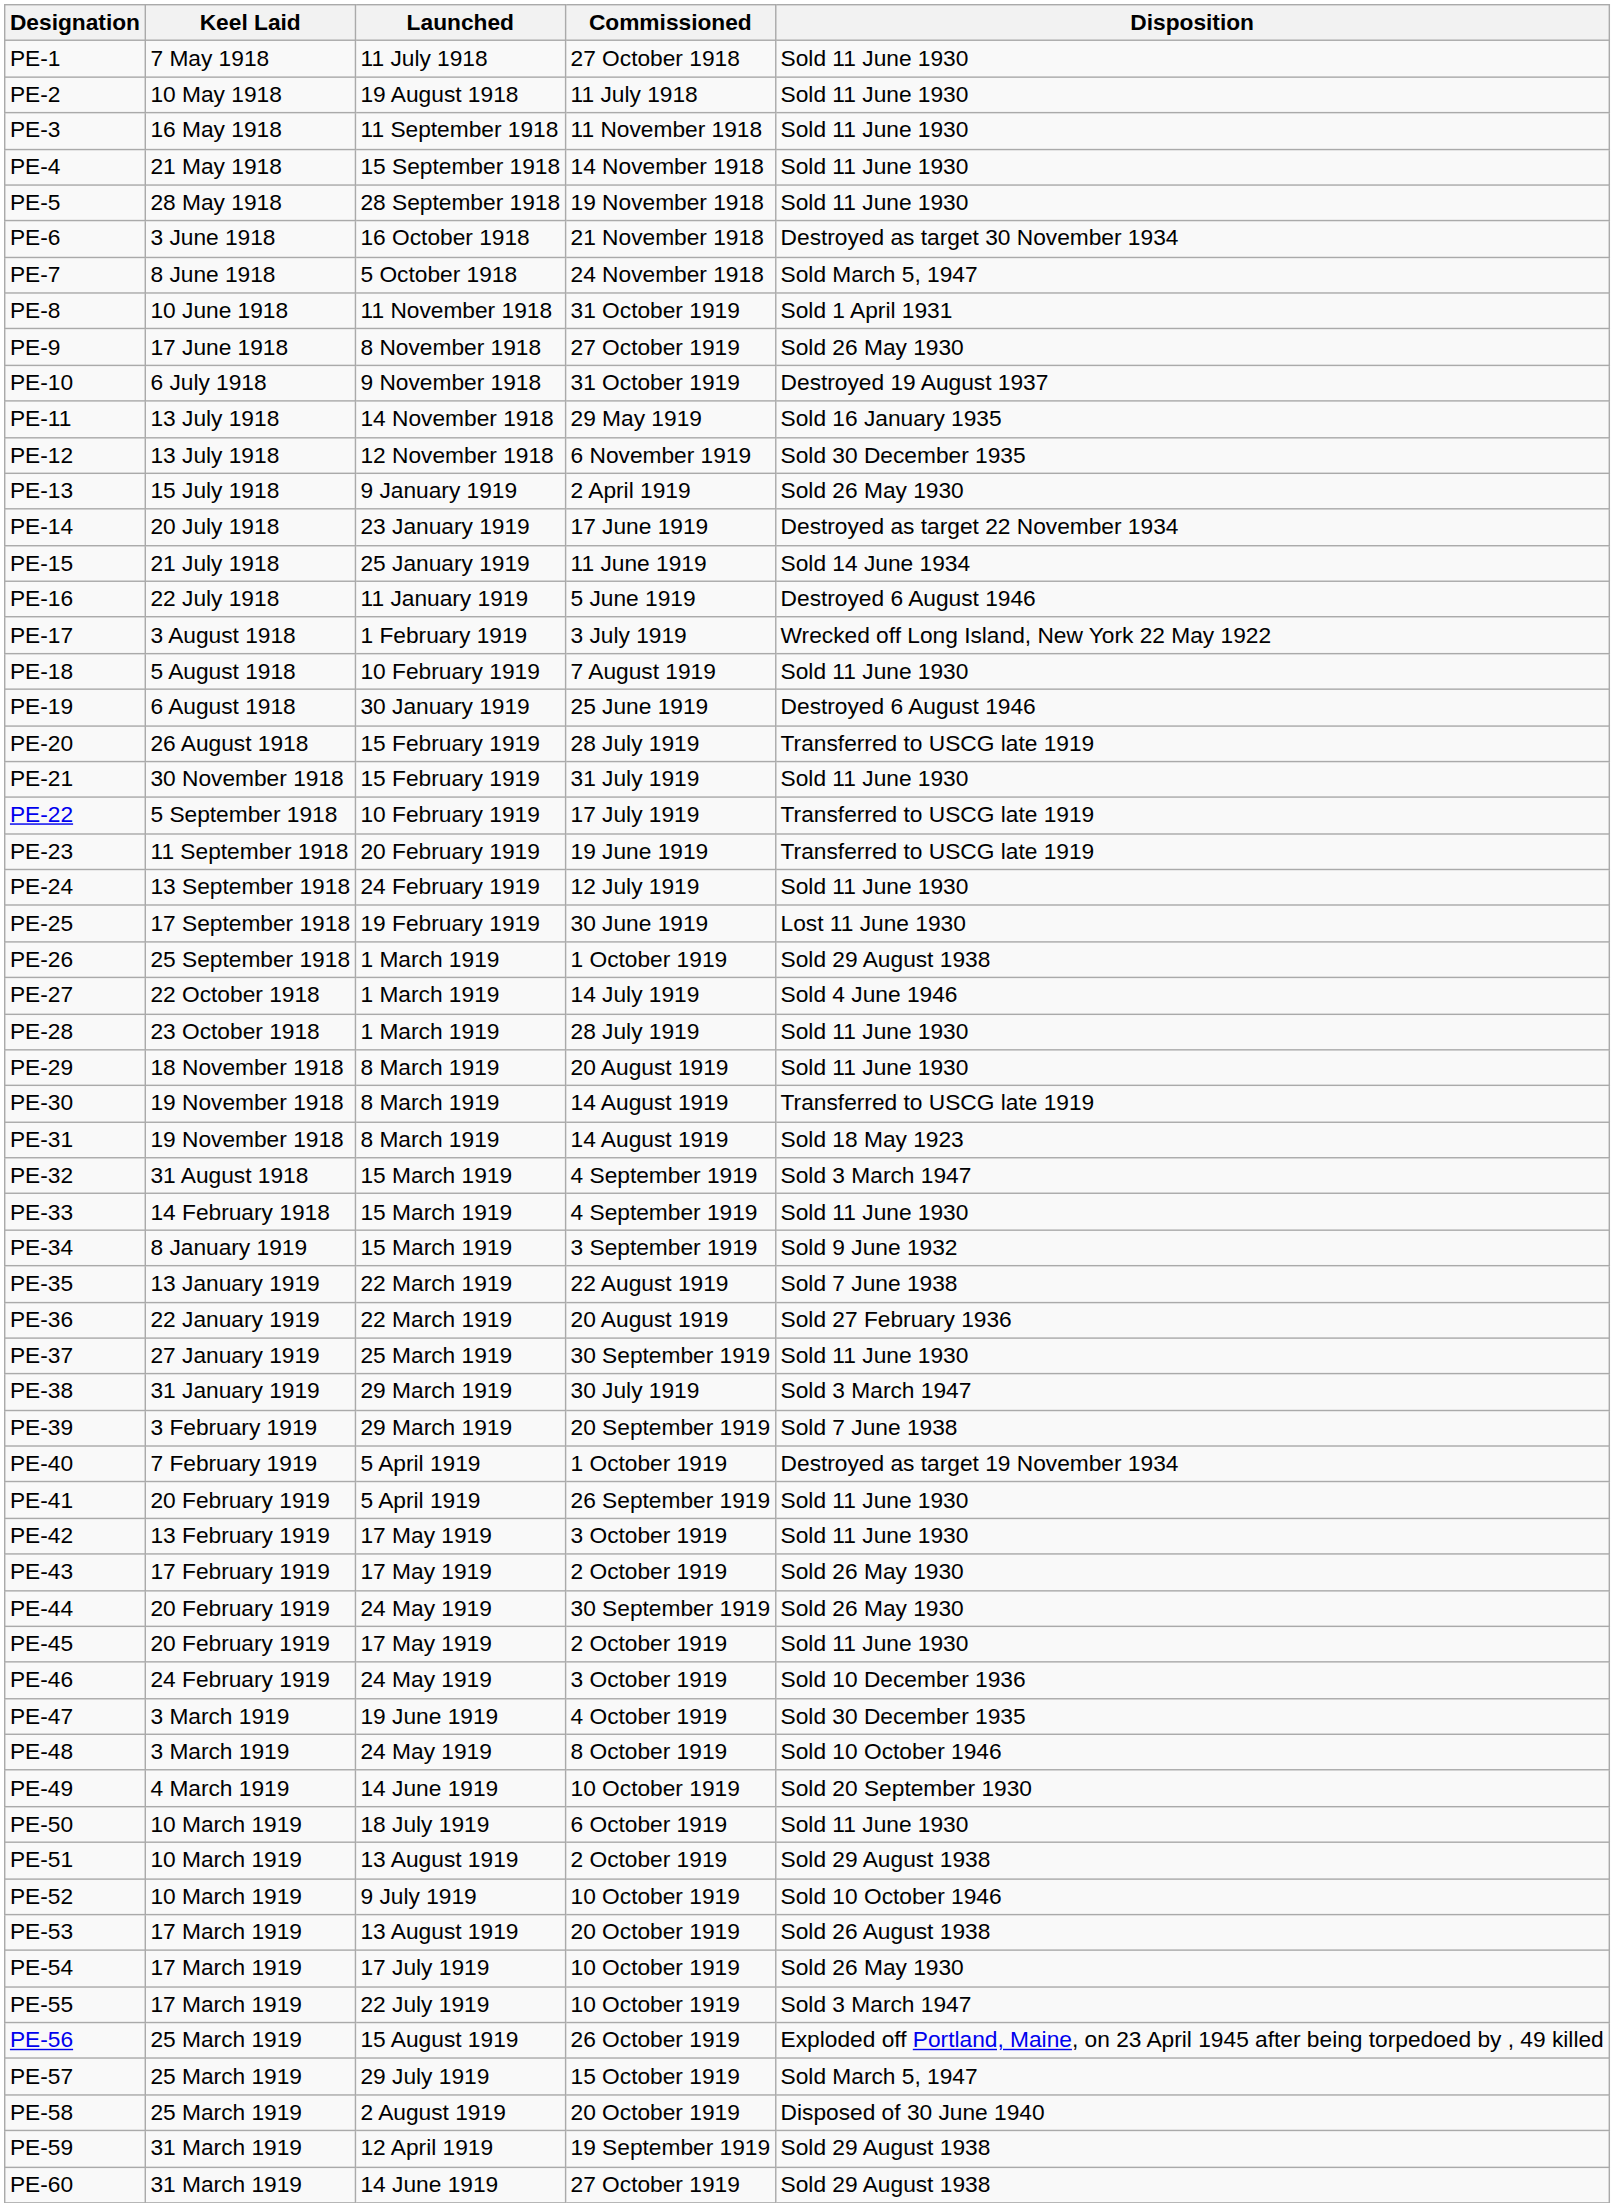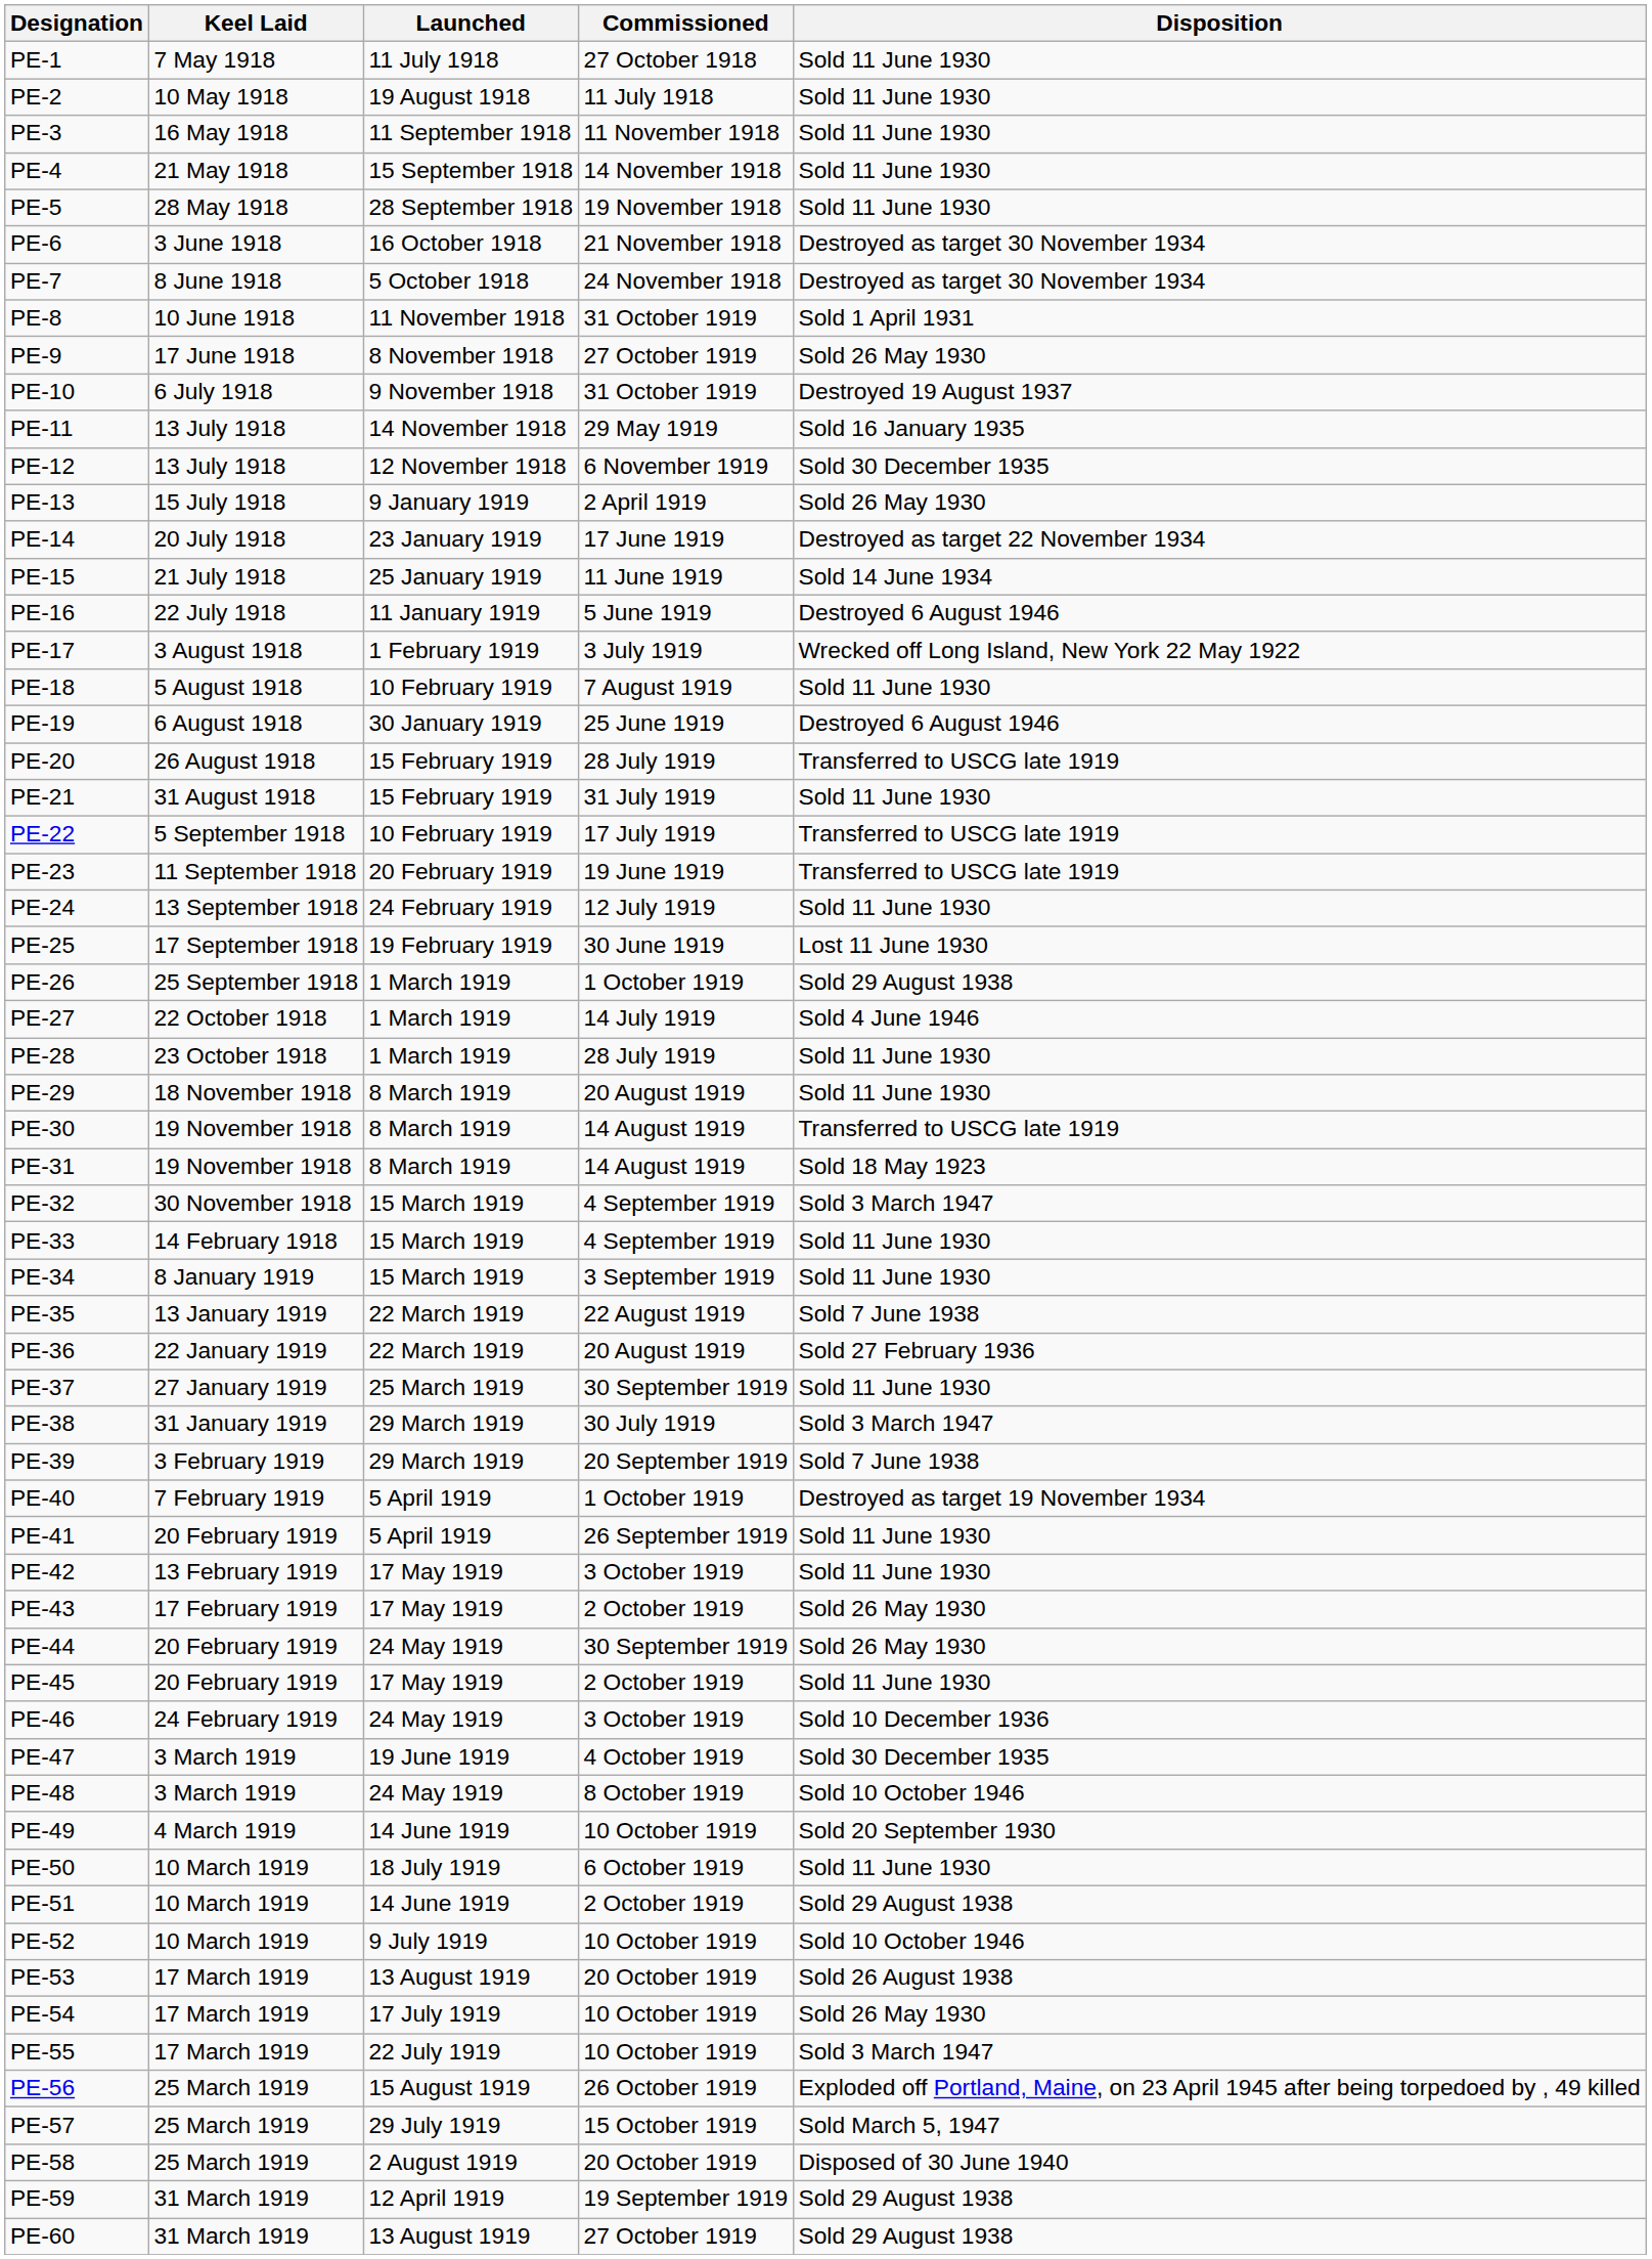 <table class="wikitable">
 <tr>
 <th>Designation</th>
 <th>Keel Laid</th>
 <th>Launched</th>
 <th>Commissioned</th>
 <th>Disposition</th>
 </tr>
 <tr>
 <td>PE-1</td>
 <td>7 May 1918</td>
 <td>11 July 1918</td>
 <td>27 October 1918</td>
 <td>Sold 11 June 1930</td>
 </tr>
 <tr>
 <td>PE-2</td>
 <td>10 May 1918</td>
 <td>19 August 1918</td>
 <td>11 July 1918</td>
 <td>Sold 11 June 1930</td>
 </tr>
 <tr>
 <td>PE-3</td>
 <td>16 May 1918</td>
 <td>11 September 1918</td>
 <td>11 November 1918</td>
 <td>Sold 11 June 1930</td>
 </tr>
 <tr>
 <td>PE-4</td>
 <td>21 May 1918</td>
 <td>15 September 1918</td>
 <td>14 November 1918</td>
 <td>Sold 11 June 1930</td>
 </tr>
 <tr>
 <td>PE-5</td>
 <td>28 May 1918</td>
 <td>28 September 1918</td>
 <td>19 November 1918</td>
 <td>Sold 11 June 1930</td>
 </tr>
 <tr>
 <td>PE-6</td>
 <td>3 June 1918</td>
 <td>16 October 1918</td>
 <td>21 November 1918</td>
 <td>Destroyed as target 30 November 1934</td>
 </tr>
 <tr>
 <td>PE-7</td>
 <td>8 June 1918</td>
 <td>5 October 1918</td>
 <td>24 November 1918</td>
-<td>Sold March 5, 1947</td>
+<td>Destroyed as target 30 November 1934</td>
 </tr>
 <tr>
 <td>PE-8</td>
 <td>10 June 1918</td>
 <td>11 November 1918</td>
 <td>31 October 1919</td>
 <td>Sold 1 April 1931</td>
 </tr>
 <tr>
 <td>PE-9</td>
 <td>17 June 1918</td>
 <td>8 November 1918</td>
 <td>27 October 1919</td>
 <td>Sold 26 May 1930</td>
 </tr>
 <tr>
 <td>PE-10</td>
 <td>6 July 1918</td>
 <td>9 November 1918</td>
 <td>31 October 1919</td>
 <td>Destroyed 19 August 1937</td>
 </tr>
 <tr>
 <td>PE-11</td>
 <td>13 July 1918</td>
 <td>14 November 1918</td>
 <td>29 May 1919</td>
 <td>Sold 16 January 1935</td>
 </tr>
 <tr>
 <td>PE-12</td>
 <td>13 July 1918</td>
 <td>12 November 1918</td>
 <td>6 November 1919</td>
 <td>Sold 30 December 1935</td>
 </tr>
 <tr>
 <td>PE-13</td>
 <td>15 July 1918</td>
 <td>9 January 1919</td>
 <td>2 April 1919</td>
 <td>Sold 26 May 1930</td>
 </tr>
 <tr>
 <td>PE-14</td>
 <td>20 July 1918</td>
 <td>23 January 1919</td>
 <td>17 June 1919</td>
 <td>Destroyed as target 22 November 1934</td>
 </tr>
 <tr>
 <td>PE-15</td>
 <td>21 July 1918</td>
 <td>25 January 1919</td>
 <td>11 June 1919</td>
 <td>Sold 14 June 1934</td>
 </tr>
 <tr>
 <td>PE-16</td>
 <td>22 July 1918</td>
 <td>11 January 1919</td>
 <td>5 June 1919</td>
 <td>Destroyed 6 August 1946</td>
 </tr>
 <tr>
 <td>PE-17</td>
 <td>3 August 1918</td>
 <td>1 February 1919</td>
 <td>3 July 1919</td>
 <td>Wrecked off Long Island, New York 22 May 1922</td>
 </tr>
 <tr>
 <td>PE-18</td>
 <td>5 August 1918</td>
 <td>10 February 1919</td>
 <td>7 August 1919</td>
 <td>Sold 11 June 1930</td>
 </tr>
 <tr>
 <td>PE-19</td>
 <td>6 August 1918</td>
 <td>30 January 1919</td>
 <td>25 June 1919</td>
 <td>Destroyed 6 August 1946</td>
 </tr>
 <tr>
 <td>PE-20</td>
 <td>26 August 1918</td>
 <td>15 February 1919</td>
 <td>28 July 1919</td>
 <td>Transferred to USCG late 1919</td>
 </tr>
 <tr>
 <td>PE-21</td>
-<td>30 November 1918</td>
+<td>31 August 1918</td>
 <td>15 February 1919</td>
 <td>31 July 1919</td>
 <td>Sold 11 June 1930</td>
 </tr>
 <tr>
 <td><a href='#'>PE-22</a></td>
 <td>5 September 1918</td>
 <td>10 February 1919</td>
 <td>17 July 1919</td>
 <td>Transferred to USCG late 1919</td>
 </tr>
 <tr>
 <td>PE-23</td>
 <td>11 September 1918</td>
 <td>20 February 1919</td>
 <td>19 June 1919</td>
 <td>Transferred to USCG late 1919</td>
 </tr>
 <tr>
 <td>PE-24</td>
 <td>13 September 1918</td>
 <td>24 February 1919</td>
 <td>12 July 1919</td>
 <td>Sold 11 June 1930</td>
 </tr>
 <tr>
 <td>PE-25</td>
 <td>17 September 1918</td>
 <td>19 February 1919</td>
 <td>30 June 1919</td>
 <td>Lost 11 June 1930</td>
 </tr>
 <tr>
 <td>PE-26</td>
 <td>25 September 1918</td>
 <td>1 March 1919</td>
 <td>1 October 1919</td>
 <td>Sold 29 August 1938</td>
 </tr>
 <tr>
 <td>PE-27</td>
 <td>22 October 1918</td>
 <td>1 March 1919</td>
 <td>14 July 1919</td>
 <td>Sold 4 June 1946</td>
 </tr>
 <tr>
 <td>PE-28</td>
 <td>23 October 1918</td>
 <td>1 March 1919</td>
 <td>28 July 1919</td>
 <td>Sold 11 June 1930</td>
 </tr>
 <tr>
 <td>PE-29</td>
 <td>18 November 1918</td>
 <td>8 March 1919</td>
 <td>20 August 1919</td>
 <td>Sold 11 June 1930</td>
 </tr>
 <tr>
 <td>PE-30</td>
 <td>19 November 1918</td>
 <td>8 March 1919</td>
 <td>14 August 1919</td>
 <td>Transferred to USCG late 1919</td>
 </tr>
 <tr>
 <td>PE-31</td>
 <td>19 November 1918</td>
 <td>8 March 1919</td>
 <td>14 August 1919</td>
 <td>Sold 18 May 1923</td>
 </tr>
 <tr>
 <td>PE-32</td>
-<td>31 August 1918</td>
+<td>30 November 1918</td>
 <td>15 March 1919</td>
 <td>4 September 1919</td>
 <td>Sold 3 March 1947</td>
 </tr>
 <tr>
 <td>PE-33</td>
 <td>14 February 1918</td>
 <td>15 March 1919</td>
 <td>4 September 1919</td>
 <td>Sold 11 June 1930</td>
 </tr>
 <tr>
 <td>PE-34</td>
 <td>8 January 1919</td>
 <td>15 March 1919</td>
 <td>3 September 1919</td>
-<td>Sold 9 June 1932</td>
+<td>Sold 11 June 1930</td>
 </tr>
 <tr>
 <td>PE-35</td>
 <td>13 January 1919</td>
 <td>22 March 1919</td>
 <td>22 August 1919</td>
 <td>Sold 7 June 1938</td>
 </tr>
 <tr>
 <td>PE-36</td>
 <td>22 January 1919</td>
 <td>22 March 1919</td>
 <td>20 August 1919</td>
 <td>Sold 27 February 1936</td>
 </tr>
 <tr>
 <td>PE-37</td>
 <td>27 January 1919</td>
 <td>25 March 1919</td>
 <td>30 September 1919</td>
 <td>Sold 11 June 1930</td>
 </tr>
 <tr>
 <td>PE-38</td>
 <td>31 January 1919</td>
 <td>29 March 1919</td>
 <td>30 July 1919</td>
 <td>Sold 3 March 1947</td>
 </tr>
 <tr>
 <td>PE-39</td>
 <td>3 February 1919</td>
 <td>29 March 1919</td>
 <td>20 September 1919</td>
 <td>Sold 7 June 1938</td>
 </tr>
 <tr>
 <td>PE-40</td>
 <td>7 February 1919</td>
 <td>5 April 1919</td>
 <td>1 October 1919</td>
 <td>Destroyed as target 19 November 1934</td>
 </tr>
 <tr>
 <td>PE-41</td>
 <td>20 February 1919</td>
 <td>5 April 1919</td>
 <td>26 September 1919</td>
 <td>Sold 11 June 1930</td>
 </tr>
 <tr>
 <td>PE-42</td>
 <td>13 February 1919</td>
 <td>17 May 1919</td>
 <td>3 October 1919</td>
 <td>Sold 11 June 1930</td>
 </tr>
 <tr>
 <td>PE-43</td>
 <td>17 February 1919</td>
 <td>17 May 1919</td>
 <td>2 October 1919</td>
 <td>Sold 26 May 1930</td>
 </tr>
 <tr>
 <td>PE-44</td>
 <td>20 February 1919</td>
 <td>24 May 1919</td>
 <td>30 September 1919</td>
 <td>Sold 26 May 1930</td>
 </tr>
 <tr>
 <td>PE-45</td>
 <td>20 February 1919</td>
 <td>17 May 1919</td>
 <td>2 October 1919</td>
 <td>Sold 11 June 1930</td>
 </tr>
 <tr>
 <td>PE-46</td>
 <td>24 February 1919</td>
 <td>24 May 1919</td>
 <td>3 October 1919</td>
 <td>Sold 10 December 1936</td>
 </tr>
 <tr>
 <td>PE-47</td>
 <td>3 March 1919</td>
 <td>19 June 1919</td>
 <td>4 October 1919</td>
 <td>Sold 30 December 1935</td>
 </tr>
 <tr>
 <td>PE-48</td>
 <td>3 March 1919</td>
 <td>24 May 1919</td>
 <td>8 October 1919</td>
 <td>Sold 10 October 1946</td>
 </tr>
 <tr>
 <td>PE-49</td>
 <td>4 March 1919</td>
 <td>14 June 1919</td>
 <td>10 October 1919</td>
 <td>Sold 20 September 1930</td>
 </tr>
 <tr>
 <td>PE-50</td>
 <td>10 March 1919</td>
 <td>18 July 1919</td>
 <td>6 October 1919</td>
 <td>Sold 11 June 1930</td>
 </tr>
 <tr>
 <td>PE-51</td>
 <td>10 March 1919</td>
-<td>13 August 1919</td>
+<td>14 June 1919</td>
 <td>2 October 1919</td>
 <td>Sold 29 August 1938</td>
 </tr>
 <tr>
 <td>PE-52</td>
 <td>10 March 1919</td>
 <td>9 July 1919</td>
 <td>10 October 1919</td>
 <td>Sold 10 October 1946</td>
 </tr>
 <tr>
 <td>PE-53</td>
 <td>17 March 1919</td>
 <td>13 August 1919</td>
 <td>20 October 1919</td>
 <td>Sold 26 August 1938</td>
 </tr>
 <tr>
 <td>PE-54</td>
 <td>17 March 1919</td>
 <td>17 July 1919</td>
 <td>10 October 1919</td>
 <td>Sold 26 May 1930</td>
 </tr>
 <tr>
 <td>PE-55</td>
 <td>17 March 1919</td>
 <td>22 July 1919</td>
 <td>10 October 1919</td>
 <td>Sold 3 March 1947</td>
 </tr>
 <tr>
 <td><a href='#'>PE-56</a></td>
 <td>25 March 1919</td>
 <td>15 August 1919</td>
 <td>26 October 1919</td>
 <td>Exploded off <a href='#'>Portland, Maine</a>, on 23 April 1945 after being torpedoed by , 49 killed</td>
 </tr>
 <tr>
 <td>PE-57</td>
 <td>25 March 1919</td>
 <td>29 July 1919</td>
 <td>15 October 1919</td>
 <td>Sold March 5, 1947</td>
 </tr>
 <tr>
 <td>PE-58</td>
 <td>25 March 1919</td>
 <td>2 August 1919</td>
 <td>20 October 1919</td>
 <td>Disposed of 30 June 1940</td>
 </tr>
 <tr>
 <td>PE-59</td>
 <td>31 March 1919</td>
 <td>12 April 1919</td>
 <td>19 September 1919</td>
 <td>Sold 29 August 1938</td>
 </tr>
 <tr>
 <td>PE-60</td>
 <td>31 March 1919</td>
-<td>14 June 1919</td>
+<td>13 August 1919</td>
 <td>27 October 1919</td>
 <td>Sold 29 August 1938</td>
 </tr>
 </table>
